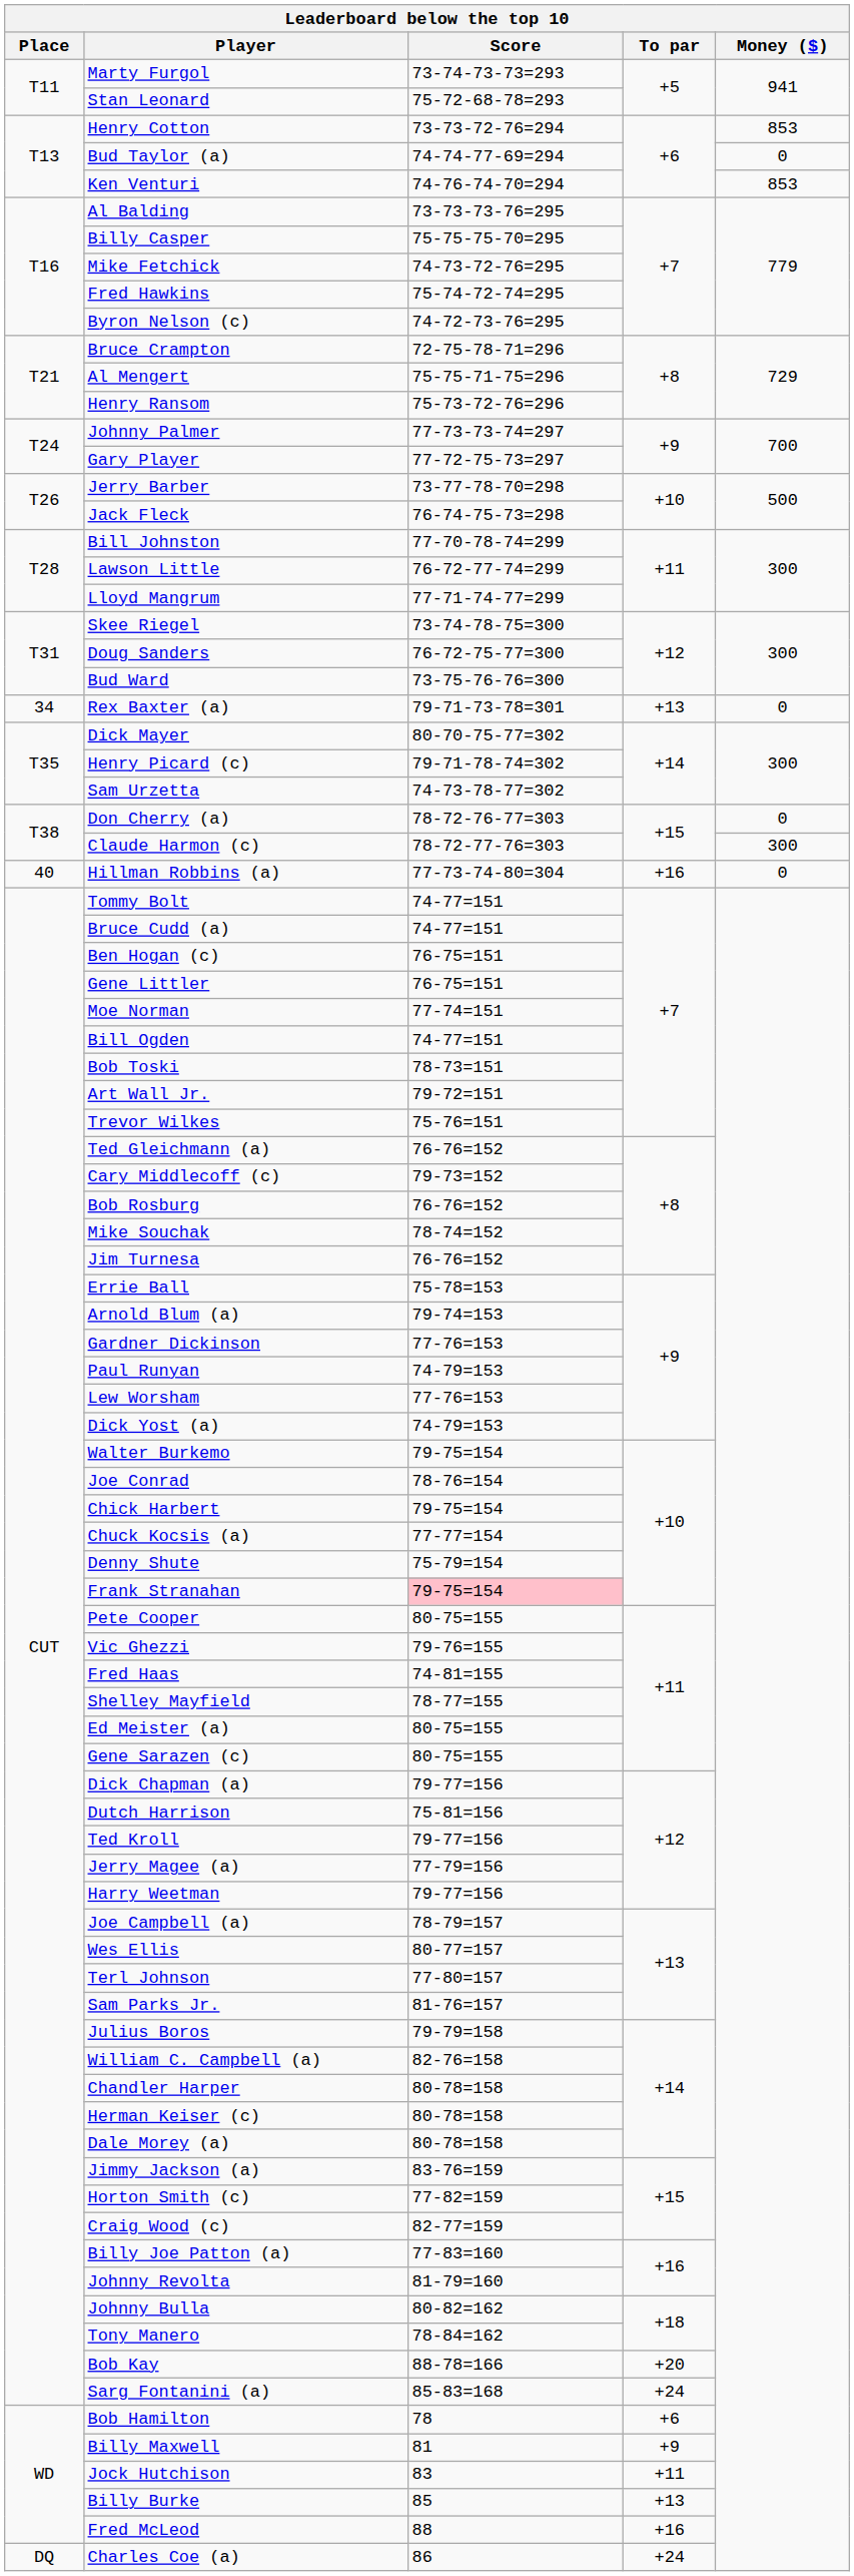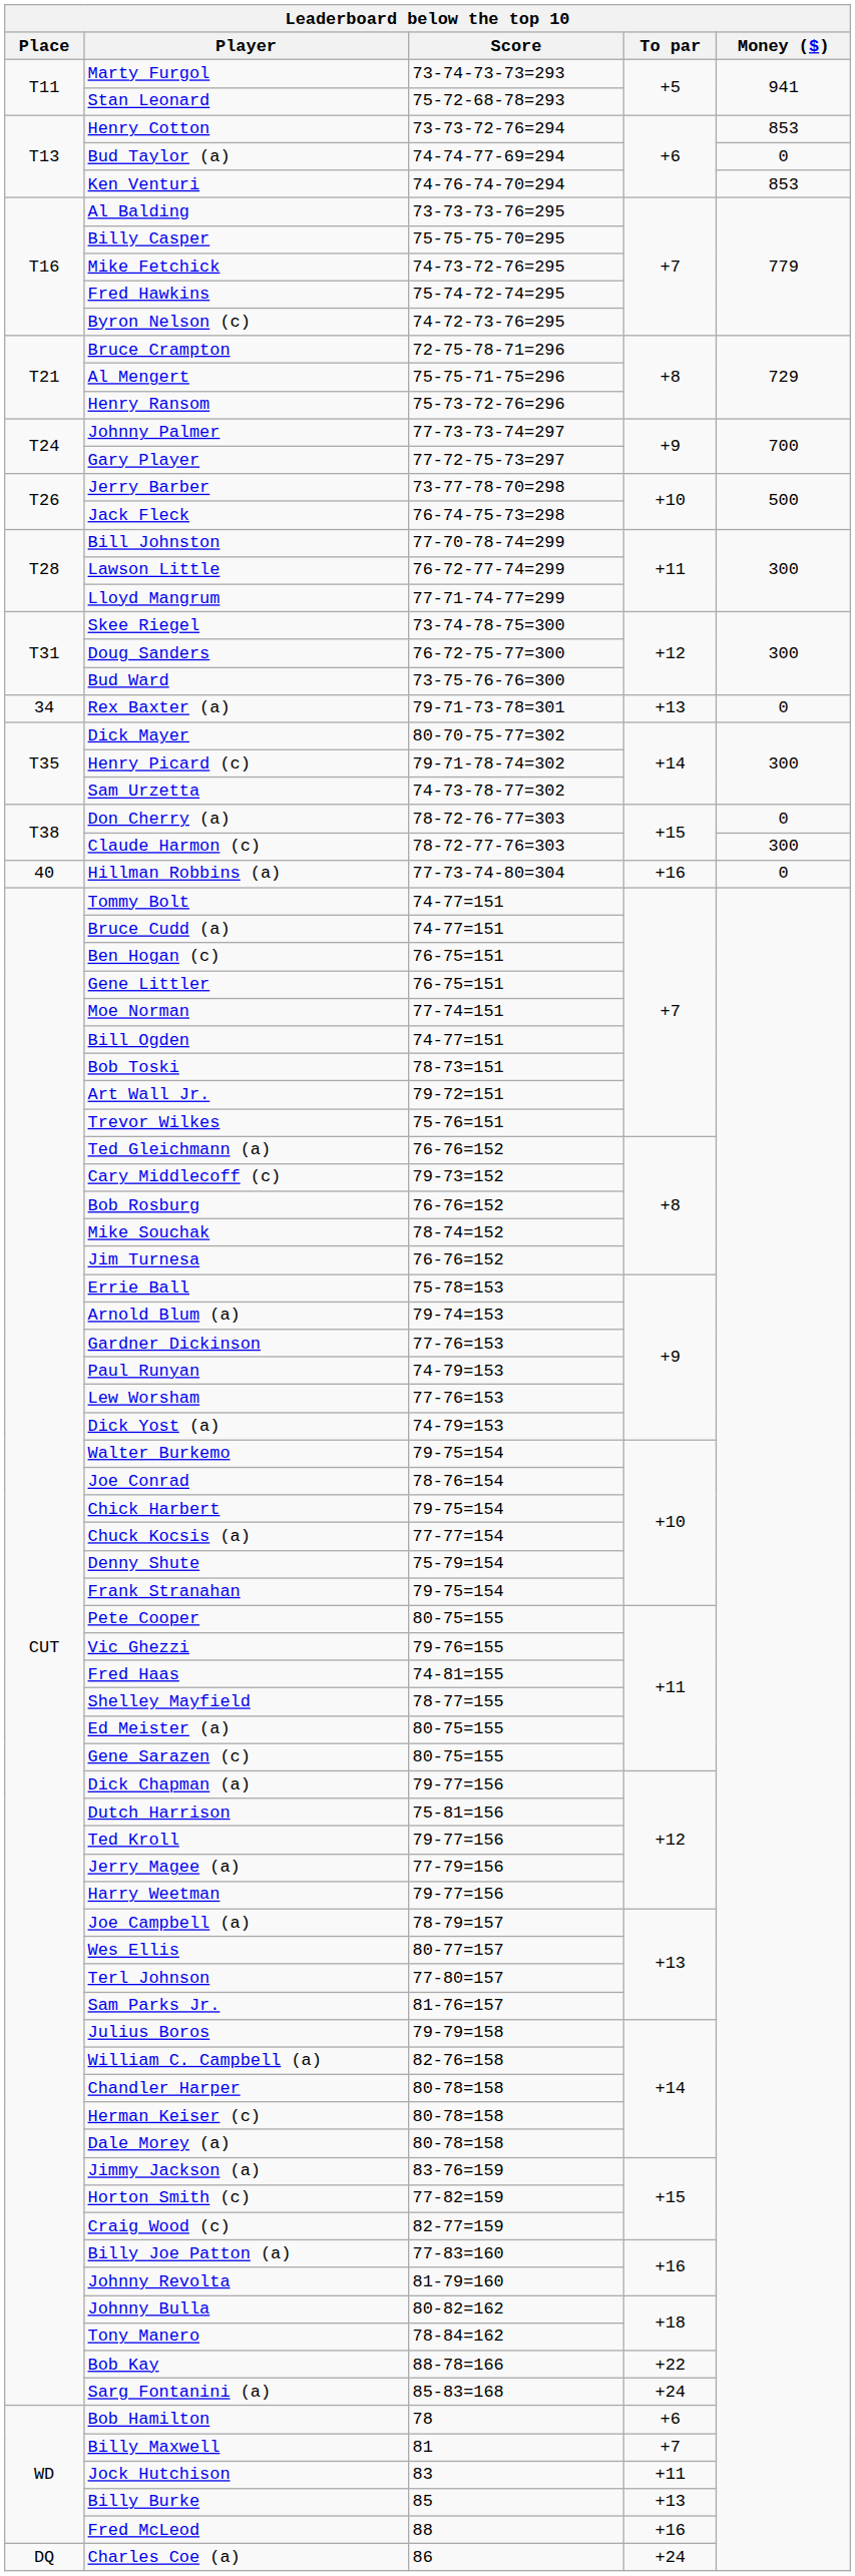 <table class="collapsible collapsed wikitable" style="width:50em;margin-top:-1px;">
 <tr>
 <th scope="col" colspan="6">Leaderboard below the top 10</th>
 </tr>
 <tr>
 <th>Place</th>
 <th>Player</th>
 <th>Score</th>
 <th>To par</th>
 <th>Money (<a href='#'>$</a>)</th>
 </tr>
 <tr>
 <td rowspan=2 align=center>T11</td>
 <td> <a href='#'>Marty Furgol</a></td>
 <td>73-74-73-73=293</td>
 <td rowspan=2 align=center>+5</td>
 <td rowspan=2 align=center>941</td>
 </tr>
 <tr>
 <td> <a href='#'>Stan Leonard</a></td>
 <td>75-72-68-78=293</td>
 </tr>
 <tr>
 <td rowspan=3 align=center>T13</td>
 <td> <a href='#'>Henry Cotton</a></td>
 <td>73-73-72-76=294</td>
 <td rowspan=3 align=center>+6</td>
 <td align=center>853</td>
 </tr>
 <tr>
 <td> <a href='#'>Bud Taylor</a> (a)</td>
 <td>74-74-77-69=294</td>
 <td align=center>0</td>
 </tr>
 <tr>
 <td> <a href='#'>Ken Venturi</a></td>
 <td>74-76-74-70=294</td>
 <td align=center>853</td>
 </tr>
 <tr>
 <td rowspan=5 align=center>T16</td>
 <td> <a href='#'>Al Balding</a></td>
 <td>73-73-73-76=295</td>
 <td rowspan=5 align=center>+7</td>
 <td rowspan=5 align=center>779</td>
 </tr>
 <tr>
 <td> <a href='#'>Billy Casper</a></td>
 <td>75-75-75-70=295</td>
 </tr>
 <tr>
 <td> <a href='#'>Mike Fetchick</a></td>
 <td>74-73-72-76=295</td>
 </tr>
 <tr>
 <td> <a href='#'>Fred Hawkins</a></td>
 <td>75-74-72-74=295</td>
 </tr>
 <tr>
 <td> <a href='#'>Byron Nelson</a> (c)</td>
 <td>74-72-73-76=295</td>
 </tr>
 <tr>
 <td rowspan=3 align=center>T21</td>
 <td> <a href='#'>Bruce Crampton</a></td>
 <td>72-75-78-71=296</td>
 <td rowspan=3 align=center>+8</td>
 <td rowspan=3 align=center>729</td>
 </tr>
 <tr>
 <td> <a href='#'>Al Mengert</a></td>
 <td>75-75-71-75=296</td>
 </tr>
 <tr>
 <td> <a href='#'>Henry Ransom</a></td>
 <td>75-73-72-76=296</td>
 </tr>
 <tr>
 <td rowspan=2 align=center>T24</td>
 <td> <a href='#'>Johnny Palmer</a></td>
 <td>77-73-73-74=297</td>
 <td rowspan=2 align=center>+9</td>
 <td rowspan=2 align=center>700</td>
 </tr>
 <tr>
 <td> <a href='#'>Gary Player</a></td>
 <td>77-72-75-73=297</td>
 </tr>
 <tr>
 <td rowspan=2 align=center>T26</td>
 <td> <a href='#'>Jerry Barber</a></td>
 <td>73-77-78-70=298</td>
 <td rowspan=2 align=center>+10</td>
 <td rowspan=2 align=center>500</td>
 </tr>
 <tr>
 <td> <a href='#'>Jack Fleck</a></td>
 <td>76-74-75-73=298</td>
 </tr>
 <tr>
 <td rowspan=3 align=center>T28</td>
 <td> <a href='#'>Bill Johnston</a></td>
 <td>77-70-78-74=299</td>
 <td rowspan=3 align=center>+11</td>
 <td rowspan=3 align=center>300</td>
 </tr>
 <tr>
 <td> <a href='#'>Lawson Little</a></td>
 <td>76-72-77-74=299</td>
 </tr>
 <tr>
 <td> <a href='#'>Lloyd Mangrum</a></td>
 <td>77-71-74-77=299</td>
 </tr>
 <tr>
 <td rowspan=3 align=center>T31</td>
 <td> <a href='#'>Skee Riegel</a></td>
 <td>73-74-78-75=300</td>
 <td rowspan=3 align=center>+12</td>
 <td rowspan=3 align=center>300</td>
 </tr>
 <tr>
 <td> <a href='#'>Doug Sanders</a></td>
 <td>76-72-75-77=300</td>
 </tr>
 <tr>
 <td> <a href='#'>Bud Ward</a></td>
 <td>73-75-76-76=300</td>
 </tr>
 <tr>
 <td align=center>34</td>
 <td> <a href='#'>Rex Baxter</a> (a)</td>
 <td>79-71-73-78=301</td>
 <td align=center>+13</td>
 <td align=center>0</td>
 </tr>
 <tr>
 <td rowspan=3 align=center>T35</td>
 <td> <a href='#'>Dick Mayer</a></td>
 <td>80-70-75-77=302</td>
 <td rowspan=3 align=center>+14</td>
 <td rowspan=3 align=center>300</td>
 </tr>
 <tr>
 <td> <a href='#'>Henry Picard</a> (c)</td>
 <td>79-71-78-74=302</td>
 </tr>
 <tr>
 <td> <a href='#'>Sam Urzetta</a></td>
 <td>74-73-78-77=302</td>
 </tr>
 <tr>
 <td rowspan=2 align=center>T38</td>
 <td> <a href='#'>Don Cherry</a> (a)</td>
 <td>78-72-76-77=303</td>
 <td rowspan=2 align=center>+15</td>
 <td align=center>0</td>
 </tr>
 <tr>
 <td> <a href='#'>Claude Harmon</a> (c)</td>
 <td>78-72-77-76=303</td>
 <td align=center>300</td>
 </tr>
 <tr>
 <td align=center>40</td>
 <td> <a href='#'>Hillman Robbins</a> (a)</td>
 <td>77-73-74-80=304</td>
 <td align=center>+16</td>
 <td align=center>0</td>
 </tr>
 <tr>
 <td rowspan=55 align=center>CUT</td>
 <td> <a href='#'>Tommy Bolt</a></td>
 <td>74-77=151</td>
 <td rowspan=9 align=center>+7</td>
 <td rowspan=61 align=center></td>
 </tr>
 <tr>
 <td> <a href='#'>Bruce Cudd</a> (a)</td>
 <td>74-77=151</td>
 </tr>
 <tr>
 <td> <a href='#'>Ben Hogan</a> (c)</td>
 <td>76-75=151</td>
 </tr>
 <tr>
 <td> <a href='#'>Gene Littler</a></td>
 <td>76-75=151</td>
 </tr>
 <tr>
 <td> <a href='#'>Moe Norman</a></td>
 <td>77-74=151</td>
 </tr>
 <tr>
 <td> <a href='#'>Bill Ogden</a></td>
 <td>74-77=151</td>
 </tr>
 <tr>
 <td> <a href='#'>Bob Toski</a></td>
 <td>78-73=151</td>
 </tr>
 <tr>
 <td> <a href='#'>Art Wall Jr.</a></td>
 <td>79-72=151</td>
 </tr>
 <tr>
 <td> <a href='#'>Trevor Wilkes</a></td>
 <td>75-76=151</td>
 </tr>
 <tr>
 <td> <a href='#'>Ted Gleichmann</a> (a)</td>
 <td>76-76=152</td>
 <td rowspan=5 align=center>+8</td>
 </tr>
 <tr>
 <td> <a href='#'>Cary Middlecoff</a> (c)</td>
 <td>79-73=152</td>
 </tr>
 <tr>
 <td> <a href='#'>Bob Rosburg</a></td>
 <td>76-76=152</td>
 </tr>
 <tr>
 <td> <a href='#'>Mike Souchak</a></td>
 <td>78-74=152</td>
 </tr>
 <tr>
 <td> <a href='#'>Jim Turnesa</a></td>
 <td>76-76=152</td>
 </tr>
 <tr>
 <td> <a href='#'>Errie Ball</a></td>
 <td>75-78=153</td>
 <td rowspan=6 align=center>+9</td>
 </tr>
 <tr>
 <td> <a href='#'>Arnold Blum</a> (a)</td>
 <td>79-74=153</td>
 </tr>
 <tr>
 <td> <a href='#'>Gardner Dickinson</a></td>
 <td>77-76=153</td>
 </tr>
 <tr>
 <td> <a href='#'>Paul Runyan</a></td>
 <td>74-79=153</td>
 </tr>
 <tr>
 <td> <a href='#'>Lew Worsham</a></td>
 <td>77-76=153</td>
 </tr>
 <tr>
 <td> <a href='#'>Dick Yost</a> (a)</td>
 <td>74-79=153</td>
 </tr>
 <tr>
 <td> <a href='#'>Walter Burkemo</a></td>
 <td>79-75=154</td>
 <td rowspan=6 align=center>+10</td>
 </tr>
 <tr>
 <td> <a href='#'>Joe Conrad</a></td>
 <td>78-76=154</td>
 </tr>
 <tr>
 <td> <a href='#'>Chick Harbert</a></td>
 <td>79-75=154</td>
 </tr>
 <tr>
 <td> <a href='#'>Chuck Kocsis</a> (a)</td>
 <td>77-77=154</td>
 </tr>
 <tr>
 <td> <a href='#'>Denny Shute</a></td>
 <td>75-79=154</td>
 </tr>
 <tr>
 <td> <a href='#'>Frank Stranahan</a></td>
-<td style="background: pink;">79-75=154</td>
+<td>79-75=154</td>
 </tr>
 <tr>
 <td> <a href='#'>Pete Cooper</a></td>
 <td>80-75=155</td>
 <td rowspan=6 align=center>+11</td>
 </tr>
 <tr>
 <td> <a href='#'>Vic Ghezzi</a></td>
 <td>79-76=155</td>
 </tr>
 <tr>
 <td> <a href='#'>Fred Haas</a></td>
 <td>74-81=155</td>
 </tr>
 <tr>
 <td> <a href='#'>Shelley Mayfield</a></td>
 <td>78-77=155</td>
 </tr>
 <tr>
 <td> <a href='#'>Ed Meister</a> (a)</td>
 <td>80-75=155</td>
 </tr>
 <tr>
 <td> <a href='#'>Gene Sarazen</a> (c)</td>
 <td>80-75=155</td>
 </tr>
 <tr>
 <td> <a href='#'>Dick Chapman</a> (a)</td>
 <td>79-77=156</td>
 <td rowspan=5 align=center>+12</td>
 </tr>
 <tr>
 <td> <a href='#'>Dutch Harrison</a></td>
 <td>75-81=156</td>
 </tr>
 <tr>
 <td> <a href='#'>Ted Kroll</a></td>
 <td>79-77=156</td>
 </tr>
 <tr>
 <td> <a href='#'>Jerry Magee</a> (a)</td>
 <td>77-79=156</td>
 </tr>
 <tr>
 <td> <a href='#'>Harry Weetman</a></td>
 <td>79-77=156</td>
 </tr>
 <tr>
 <td> <a href='#'>Joe Campbell</a> (a)</td>
 <td>78-79=157</td>
 <td rowspan=4 align=center>+13</td>
 </tr>
 <tr>
 <td> <a href='#'>Wes Ellis</a></td>
 <td>80-77=157</td>
 </tr>
 <tr>
 <td> <a href='#'>Terl Johnson</a></td>
 <td>77-80=157</td>
 </tr>
 <tr>
 <td> <a href='#'>Sam Parks Jr.</a></td>
 <td>81-76=157</td>
 </tr>
 <tr>
 <td> <a href='#'>Julius Boros</a></td>
 <td>79-79=158</td>
 <td rowspan=5 align=center>+14</td>
 </tr>
 <tr>
 <td> <a href='#'>William C. Campbell</a> (a)</td>
 <td>82-76=158</td>
 </tr>
 <tr>
 <td> <a href='#'>Chandler Harper</a></td>
 <td>80-78=158</td>
 </tr>
 <tr>
 <td> <a href='#'>Herman Keiser</a> (c)</td>
 <td>80-78=158</td>
 </tr>
 <tr>
 <td> <a href='#'>Dale Morey</a> (a)</td>
 <td>80-78=158</td>
 </tr>
 <tr>
 <td> <a href='#'>Jimmy Jackson</a> (a)</td>
 <td>83-76=159</td>
 <td rowspan=3 align=center>+15</td>
 </tr>
 <tr>
 <td> <a href='#'>Horton Smith</a> (c)</td>
 <td>77-82=159</td>
 </tr>
 <tr>
 <td> <a href='#'>Craig Wood</a> (c)</td>
 <td>82-77=159</td>
 </tr>
 <tr>
 <td> <a href='#'>Billy Joe Patton</a> (a)</td>
 <td>77-83=160</td>
 <td rowspan=2 align=center>+16</td>
 </tr>
 <tr>
 <td> <a href='#'>Johnny Revolta</a></td>
 <td>81-79=160</td>
 </tr>
 <tr>
 <td> <a href='#'>Johnny Bulla</a></td>
 <td>80-82=162</td>
 <td rowspan=2 align=center>+18</td>
 </tr>
 <tr>
 <td> <a href='#'>Tony Manero</a></td>
 <td>78-84=162</td>
 </tr>
 <tr>
 <td> <a href='#'>Bob Kay</a></td>
 <td>88-78=166</td>
-<td align=center>+20</td>
+<td align=center>+22</td>
 </tr>
 <tr>
 <td> <a href='#'>Sarg Fontanini</a> (a)</td>
 <td>85-83=168</td>
 <td align=center>+24</td>
 </tr>
 <tr>
 <td rowspan=5 align=center>WD</td>
 <td> <a href='#'>Bob Hamilton</a></td>
 <td>78</td>
 <td align=center>+6</td>
 </tr>
 <tr>
 <td> <a href='#'>Billy Maxwell</a></td>
 <td>81</td>
-<td align=center>+9</td>
+<td align=center>+7</td>
 </tr>
 <tr>
 <td> <a href='#'>Jock Hutchison</a></td>
 <td>83</td>
 <td align=center>+11</td>
 </tr>
 <tr>
 <td> <a href='#'>Billy Burke</a></td>
 <td>85</td>
 <td align=center>+13</td>
 </tr>
 <tr>
 <td> <a href='#'>Fred McLeod</a></td>
 <td>88</td>
 <td align=center>+16</td>
 </tr>
 <tr>
 <td align=center>DQ</td>
 <td> <a href='#'>Charles Coe</a> (a)</td>
 <td>86</td>
 <td align=center>+24</td>
 </tr>
 </table>
